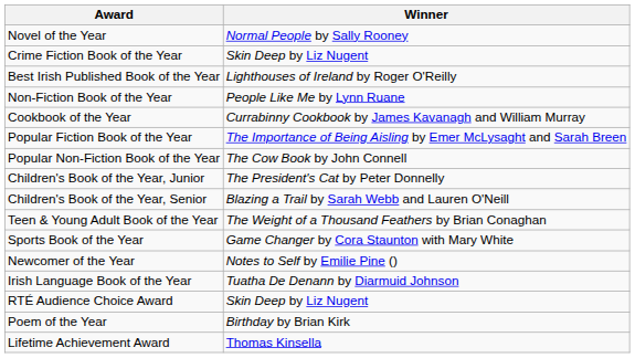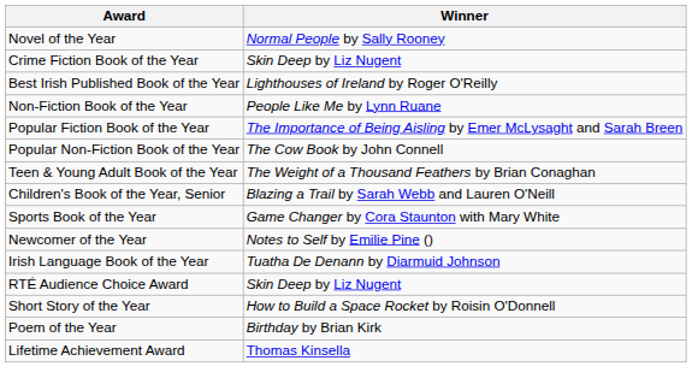 <table class="wikitable">
 <tr>
 <th>Award</th>
 <th>Winner</th>
 </tr>
 <tr>
 <td>Novel of the Year</td>
 <td><em><a href='#'>Normal People</a></em> by <a href='#'>Sally Rooney</a></td>
 </tr>
 <tr>
 <td>Crime Fiction Book of the Year</td>
 <td><em>Skin Deep</em> by <a href='#'>Liz Nugent</a></td>
 </tr>
 <tr>
 <td>Best Irish Published Book of the Year</td>
 <td><em>Lighthouses of Ireland</em> by Roger O'Reilly</td>
 </tr>
 <tr>
 <td>Non-Fiction Book of the Year</td>
 <td><em>People Like Me</em> by <a href='#'>Lynn Ruane</a></td>
 </tr>
 <tr>
-<td>Cookbook of the Year</td>
-<td><em>Currabinny Cookbook</em> by <a href='#'>James Kavanagh</a> and William Murray</td>
-</tr>
-<tr>
 <td>Popular Fiction Book of the Year</td>
 <td><em><a href='#'>The Importance of Being Aisling</a></em> by <a href='#'>Emer McLysaght</a> and <a href='#'>Sarah Breen</a></td>
 </tr>
 <tr>
 <td>Popular Non-Fiction Book of the Year</td>
 <td><em>The Cow Book</em> by John Connell</td>
 </tr>
 <tr>
-<td>Children's Book of the Year, Junior</td>
-<td><em>The President's Cat</em> by Peter Donnelly</td>
+<td>Teen & Young Adult Book of the Year</td>
+<td><em>The Weight of a Thousand Feathers</em> by Brian Conaghan</td>
 </tr>
 <tr>
 <td>Children's Book of the Year, Senior</td>
 <td><em>Blazing a Trail</em> by <a href='#'>Sarah Webb</a> and Lauren O'Neill</td>
-</tr>
-<tr>
-<td>Teen & Young Adult Book of the Year</td>
-<td><em>The Weight of a Thousand Feathers</em> by Brian Conaghan</td>
 </tr>
 <tr>
 <td>Sports Book of the Year</td>
 <td><em>Game Changer</em> by <a href='#'>Cora Staunton</a> with Mary White</td>
 </tr>
 <tr>
 <td>Newcomer of the Year</td>
 <td><em>Notes to Self</em> by <a href='#'>Emilie Pine</a> ()</td>
 </tr>
 <tr>
 <td>Irish Language Book of the Year</td>
 <td><em>Tuatha De Denann</em> by <a href='#'>Diarmuid Johnson</a></td>
 </tr>
 <tr>
 <td>RTÉ Audience Choice Award</td>
 <td><em>Skin Deep</em> by <a href='#'>Liz Nugent</a></td>
 </tr>
 <tr>
+<td>Short Story of the Year</td>
+<td><em>How to Build a Space Rocket</em> by Roisin O'Donnell</td>
+</tr>
+<tr>
 <td>Poem of the Year</td>
 <td><em>Birthday</em> by Brian Kirk</td>
 </tr>
 <tr>
 <td>Lifetime Achievement Award</td>
 <td><a href='#'>Thomas Kinsella</a></td>
 </tr>
 </table>
